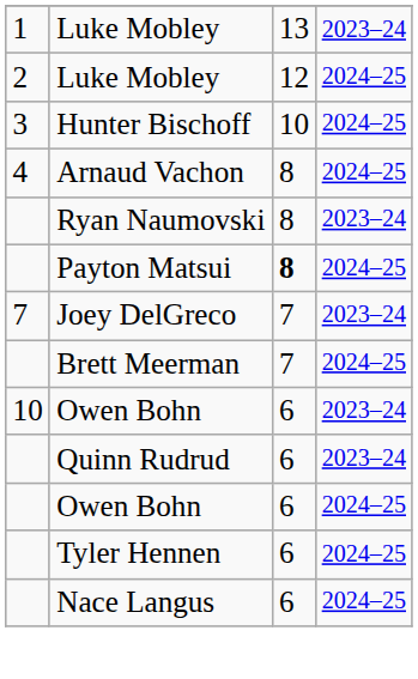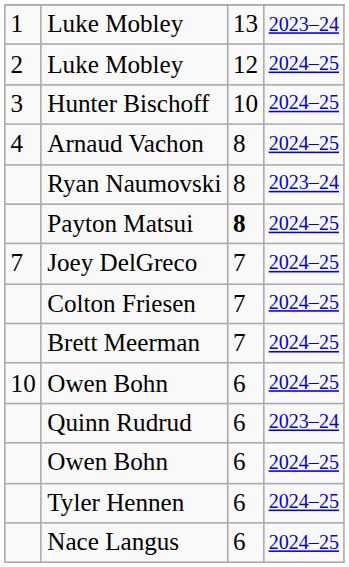 <table class="wikitable">
 <tr>
 </tr>
 <tr>
 <td>1</td>
 <td>Luke Mobley</td>
 <td>13</td>
 <td style="font-size:80%;"><a href='#'>2023–24</a></td>
 </tr>
 <tr>
 <td>2</td>
 <td>Luke Mobley</td>
 <td>12</td>
 <td style="font-size:80%;"><a href='#'>2024–25</a></td>
 </tr>
 <tr>
 <td>3</td>
 <td>Hunter Bischoff</td>
 <td>10</td>
 <td style="font-size:80%;"><a href='#'>2024–25</a></td>
 </tr>
 <tr>
 <td>4</td>
 <td>Arnaud Vachon</td>
 <td>8</td>
 <td style="font-size:80%;"><a href='#'>2024–25</a></td>
 </tr>
 <tr>
 <td></td>
 <td>Ryan Naumovski</td>
 <td>8</td>
 <td style="font-size:80%;"><a href='#'>2023–24</a></td>
 </tr>
 <tr>
 <td></td>
 <td>Payton Matsui</td>
 <td><strong>8</strong></td>
 <td style="font-size:80%;"><a href='#'>2024–25</a></td>
 </tr>
 <tr>
 <td>7</td>
 <td>Joey DelGreco</td>
 <td>7</td>
-<td style="font-size:80%;"><a href='#'>2023–24</a></td>
+<td style="font-size:80%;"><a href='#'>2024–25</a></td>
+</tr>
+<tr>
+<td></td>
+<td>Colton Friesen</td>
+<td>7</td>
+<td style="font-size:80%;"><a href='#'>2024–25</a></td>
 </tr>
 <tr>
 <td></td>
 <td>Brett Meerman</td>
 <td>7</td>
 <td style="font-size:80%;"><a href='#'>2024–25</a></td>
 </tr>
 <tr>
 <td>10</td>
 <td>Owen Bohn</td>
 <td>6</td>
-<td style="font-size:80%;"><a href='#'>2023–24</a></td>
+<td style="font-size:80%;"><a href='#'>2024–25</a></td>
 </tr>
 <tr>
 <td></td>
 <td>Quinn Rudrud</td>
 <td>6</td>
 <td style="font-size:80%;"><a href='#'>2023–24</a></td>
 </tr>
 <tr>
 <td></td>
 <td>Owen Bohn</td>
 <td>6</td>
 <td style="font-size:80%;"><a href='#'>2024–25</a></td>
 </tr>
 <tr>
 <td></td>
 <td>Tyler Hennen</td>
 <td>6</td>
 <td style="font-size:80%;"><a href='#'>2024–25</a></td>
 </tr>
 <tr>
 <td></td>
 <td>Nace Langus</td>
 <td>6</td>
 <td style="font-size:80%;"><a href='#'>2024–25</a></td>
 </tr>
 </table>
